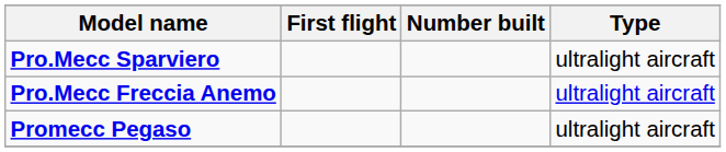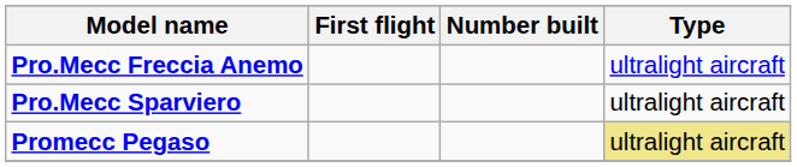 <table class="wikitable" align=center style="font-size:90%;">
 <tr>
 </tr>
 <tr style="background:#efefef;">
 <th>Model name</th>
 <th>First flight</th>
 <th>Number built</th>
 <th>Type</th>
 </tr>
 <tr>
+<td align=left><strong><a href='#'>Pro.Mecc Freccia Anemo</a></strong></td>
+<td align=center></td>
+<td align=center></td>
+<td align=left><a href='#'>ultralight aircraft</a></td>
+</tr>
+<tr>
 <td align=left><strong><a href='#'>Pro.Mecc Sparviero</a></strong></td>
 <td align=center></td>
 <td align=center></td>
 <td align=left>ultralight aircraft</td>
 </tr>
 <tr>
-<td align=left><strong><a href='#'>Pro.Mecc Freccia Anemo</a></strong></td>
-<td align=center></td>
-<td align=center></td>
-<td align=left><a href='#'>ultralight aircraft</a></td>
-</tr>
-<tr>
 <td align=left><strong><a href='#'>Promecc Pegaso</a></strong></td>
 <td align=center></td>
 <td align=center></td>
-<td align=left>ultralight aircraft</td>
+<td align=left style="background: khaki;">ultralight aircraft</td>
 </tr>
 <tr>
 </tr>
 </table>
